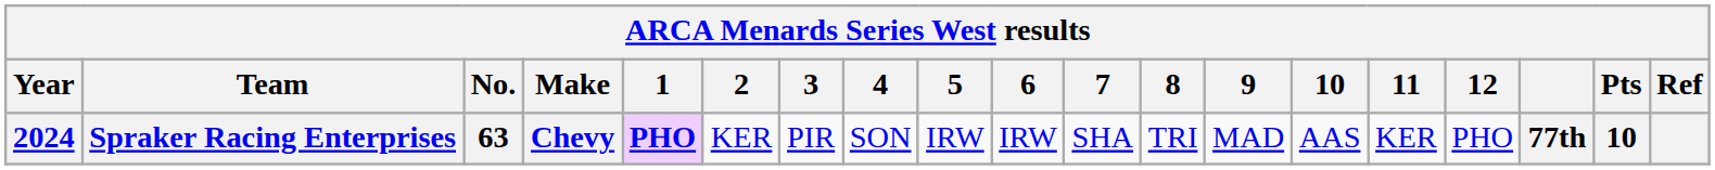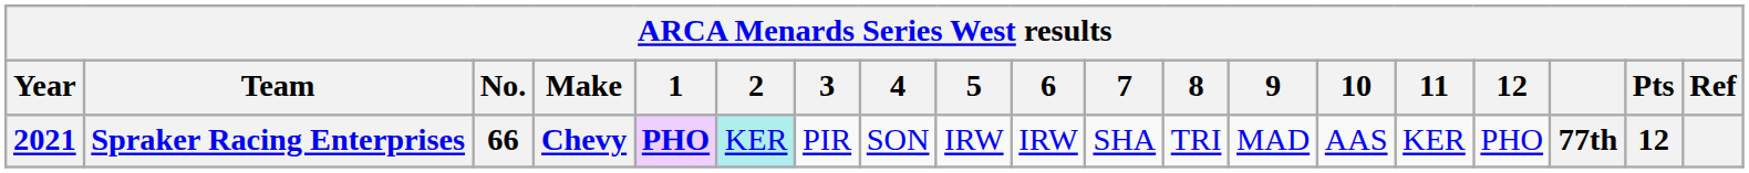 <table class="wikitable" style="text-align:center; font-size:75%">
 <tr>
 <th colspan=19><a href='#'>ARCA Menards Series West</a> results</th>
 </tr>
 <tr>
 <th>Year</th>
 <th>Team</th>
 <th>No.</th>
 <th>Make</th>
 <th>1</th>
 <th>2</th>
 <th>3</th>
 <th>4</th>
 <th>5</th>
 <th>6</th>
 <th>7</th>
 <th>8</th>
 <th>9</th>
 <th>10</th>
 <th>11</th>
 <th>12</th>
 <th></th>
 <th>Pts</th>
 <th>Ref</th>
 </tr>
 <tr>
-<th><a href='#'>2024</a></th>
+<th><a href='#'>2021</a></th>
 <th><a href='#'>Spraker Racing Enterprises</a></th>
-<th>63</th>
+<th>66</th>
 <th><a href='#'>Chevy</a></th>
 <td style="background:#EFCFFF;"><strong><a href='#'>PHO</a><br></strong></td>
-<td><a href='#'>KER</a></td>
+<td style="background: paleturquoise;"><a href='#'>KER</a></td>
 <td><a href='#'>PIR</a></td>
 <td><a href='#'>SON</a></td>
 <td><a href='#'>IRW</a></td>
 <td><a href='#'>IRW</a></td>
 <td><a href='#'>SHA</a></td>
 <td><a href='#'>TRI</a></td>
 <td><a href='#'>MAD</a></td>
 <td><a href='#'>AAS</a></td>
 <td><a href='#'>KER</a></td>
 <td><a href='#'>PHO</a></td>
 <th>77th</th>
-<th>10</th>
+<th>12</th>
 <th></th>
 </tr>
 </table>
